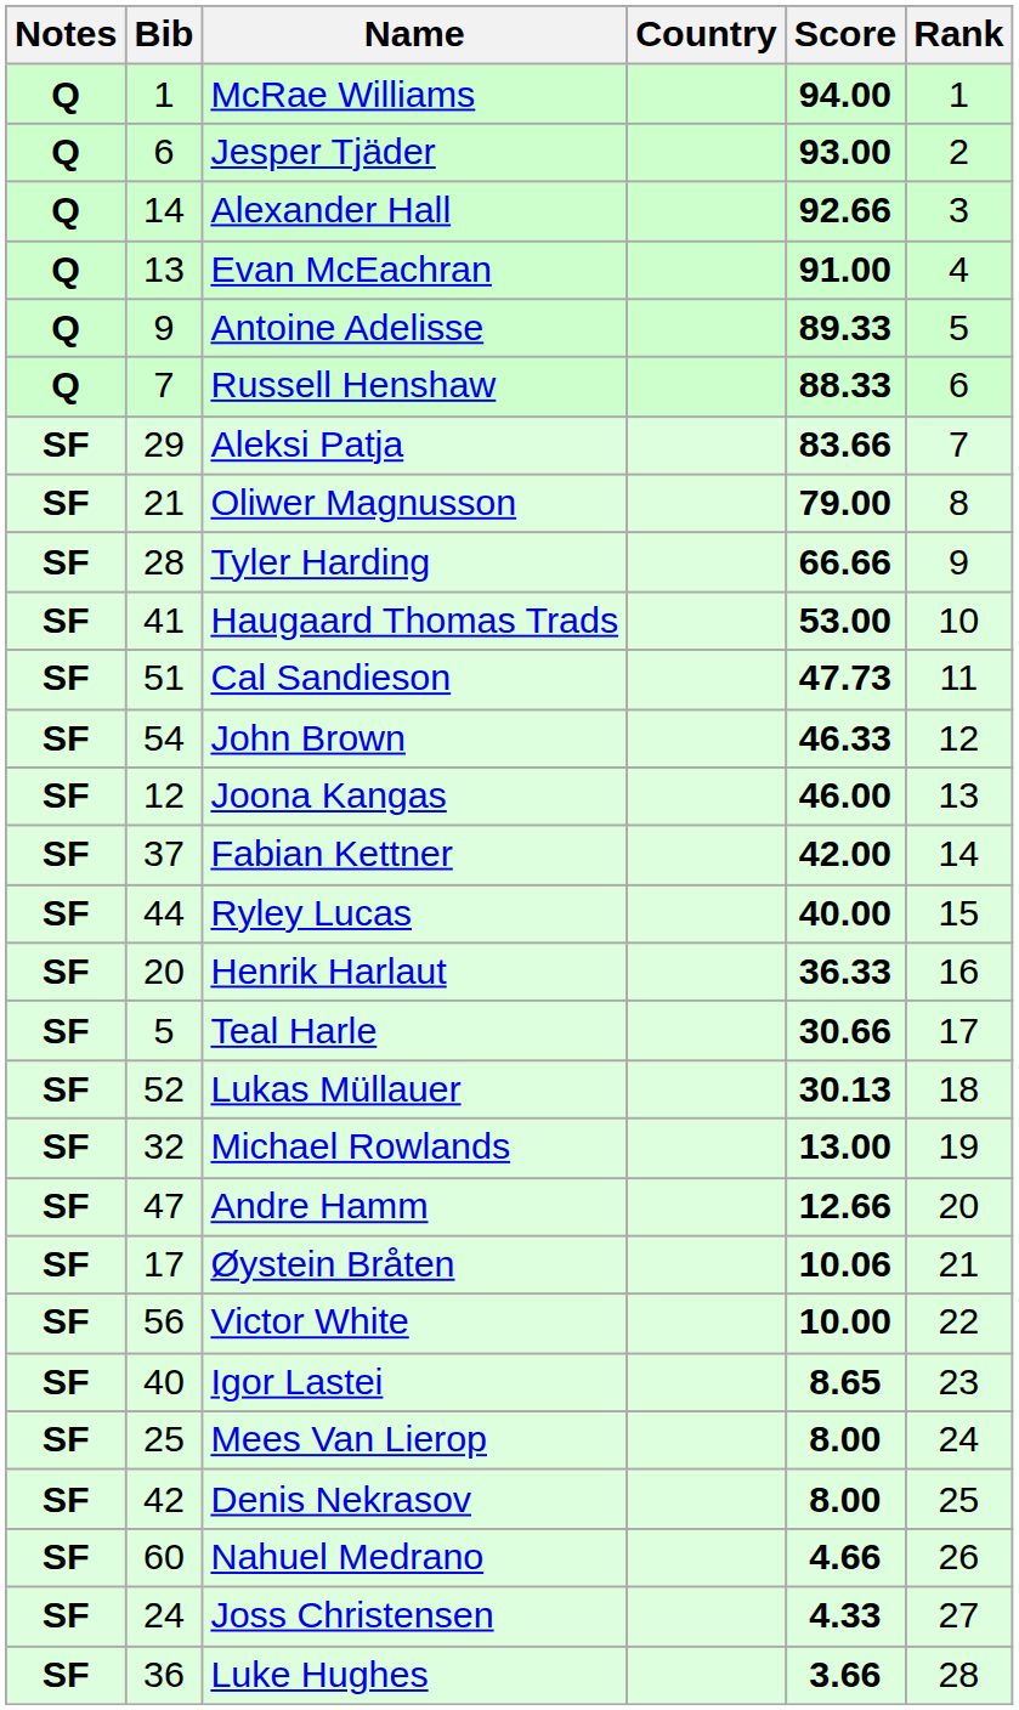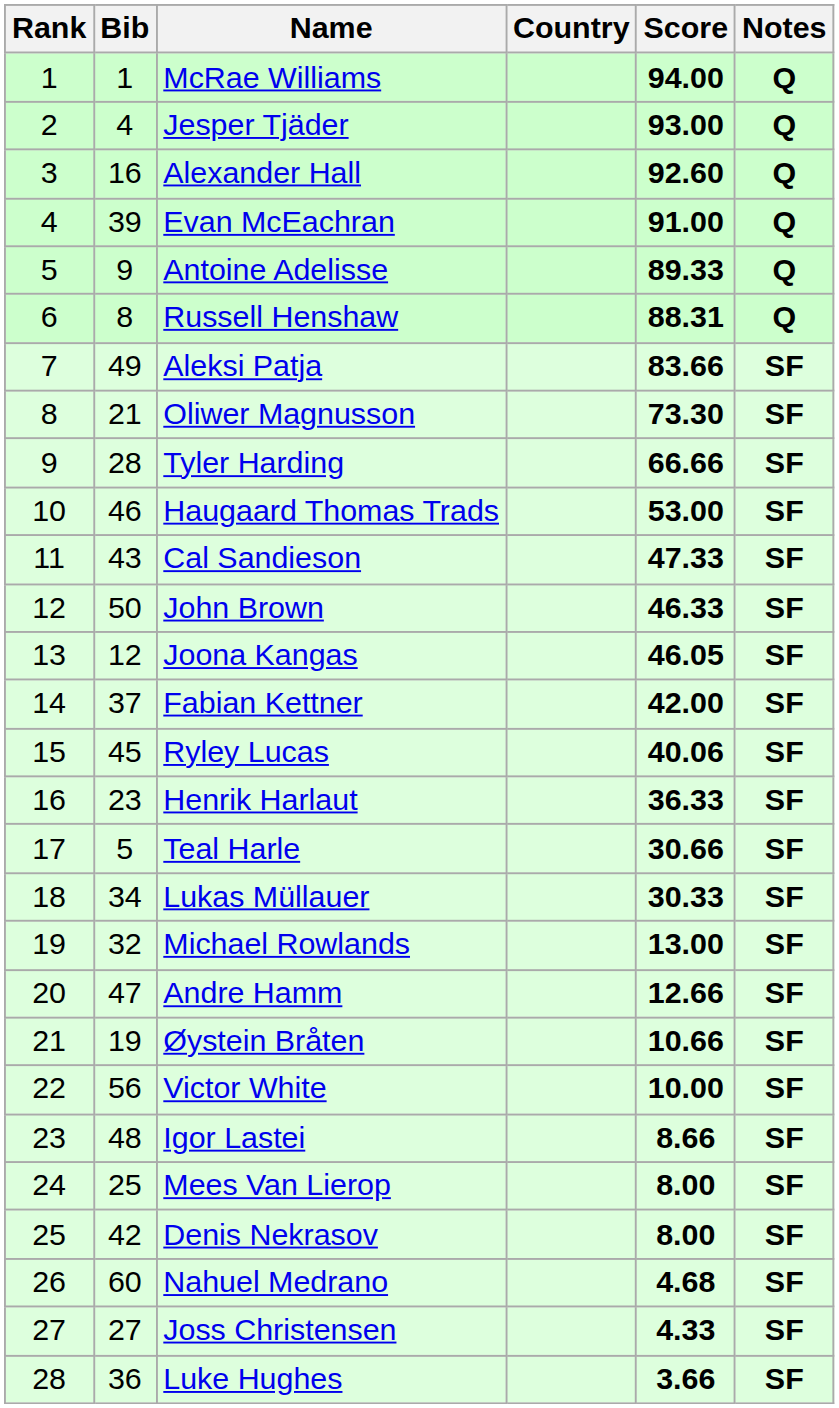 <table class="wikitable sortable" style="text-align:center">
 <tr>
-<th>Notes</th>
+<th>Rank</th>
 <th>Bib</th>
 <th>Name</th>
 <th>Country</th>
 <th>Score</th>
-<th>Rank</th>
+<th>Notes</th>
 </tr>
 <tr bgcolor="#ccffcc">
-<td><strong>Q</strong></td>
+<td>1</td>
 <td>1</td>
 <td align=left><a href='#'>McRae Williams</a></td>
 <td align=left></td>
 <td><strong>94.00</strong></td>
-<td>1</td>
+<td><strong>Q</strong></td>
 </tr>
 <tr bgcolor="#ccffcc">
-<td><strong>Q</strong></td>
-<td>6</td>
+<td>2</td>
+<td>4</td>
 <td align=left><a href='#'>Jesper Tjäder</a></td>
 <td align=left></td>
 <td><strong>93.00</strong></td>
-<td>2</td>
+<td><strong>Q</strong></td>
 </tr>
 <tr bgcolor="#ccffcc">
-<td><strong>Q</strong></td>
-<td>14</td>
+<td>3</td>
+<td>16</td>
 <td align=left><a href='#'>Alexander Hall</a></td>
 <td align=left></td>
-<td><strong>92.66</strong></td>
-<td>3</td>
+<td><strong>92.60</strong></td>
+<td><strong>Q</strong></td>
 </tr>
 <tr bgcolor="#ccffcc">
-<td><strong>Q</strong></td>
-<td>13</td>
+<td>4</td>
+<td>39</td>
 <td align=left><a href='#'>Evan McEachran</a></td>
 <td align=left></td>
 <td><strong>91.00</strong></td>
-<td>4</td>
+<td><strong>Q</strong></td>
 </tr>
 <tr bgcolor="#ccffcc">
-<td><strong>Q</strong></td>
+<td>5</td>
 <td>9</td>
 <td align=left><a href='#'>Antoine Adelisse</a></td>
 <td align=left></td>
 <td><strong>89.33</strong></td>
-<td>5</td>
+<td><strong>Q</strong></td>
 </tr>
 <tr bgcolor="#ccffcc">
-<td><strong>Q</strong></td>
-<td>7</td>
+<td>6</td>
+<td>8</td>
 <td align=left><a href='#'>Russell Henshaw</a></td>
 <td align=left></td>
-<td><strong>88.33</strong></td>
-<td>6</td>
+<td><strong>88.31</strong></td>
+<td><strong>Q</strong></td>
 </tr>
 <tr bgcolor="#ddffdd">
-<td><strong>SF</strong></td>
-<td>29</td>
+<td>7</td>
+<td>49</td>
 <td align=left><a href='#'>Aleksi Patja</a></td>
 <td align=left></td>
 <td><strong>83.66</strong></td>
-<td>7</td>
+<td><strong>SF</strong></td>
 </tr>
 <tr bgcolor="#ddffdd">
-<td><strong>SF</strong></td>
+<td>8</td>
 <td>21</td>
 <td align=left><a href='#'>Oliwer Magnusson</a></td>
 <td align=left></td>
-<td><strong>79.00</strong></td>
-<td>8</td>
+<td><strong>73.30</strong></td>
+<td><strong>SF</strong></td>
 </tr>
 <tr bgcolor="#ddffdd">
-<td><strong>SF</strong></td>
+<td>9</td>
 <td>28</td>
 <td align=left><a href='#'>Tyler Harding</a></td>
 <td align=left></td>
 <td><strong>66.66</strong></td>
-<td>9</td>
+<td><strong>SF</strong></td>
 </tr>
 <tr bgcolor="#ddffdd">
-<td><strong>SF</strong></td>
-<td>41</td>
+<td>10</td>
+<td>46</td>
 <td align=left><a href='#'>Haugaard Thomas Trads</a></td>
 <td align=left></td>
 <td><strong>53.00</strong></td>
-<td>10</td>
+<td><strong>SF</strong></td>
 </tr>
 <tr bgcolor="#ddffdd">
-<td><strong>SF</strong></td>
-<td>51</td>
+<td>11</td>
+<td>43</td>
 <td align=left><a href='#'>Cal Sandieson</a></td>
 <td align=left></td>
-<td><strong>47.73</strong></td>
-<td>11</td>
+<td><strong>47.33</strong></td>
+<td><strong>SF</strong></td>
 </tr>
 <tr bgcolor="#ddffdd">
-<td><strong>SF</strong></td>
-<td>54</td>
+<td>12</td>
+<td>50</td>
 <td align=left><a href='#'>John Brown</a></td>
 <td align=left></td>
 <td><strong>46.33</strong></td>
-<td>12</td>
+<td><strong>SF</strong></td>
 </tr>
 <tr bgcolor="#ddffdd">
-<td><strong>SF</strong></td>
+<td>13</td>
 <td>12</td>
 <td align=left><a href='#'>Joona Kangas</a></td>
 <td align=left></td>
-<td><strong>46.00</strong></td>
-<td>13</td>
+<td><strong>46.05</strong></td>
+<td><strong>SF</strong></td>
 </tr>
 <tr bgcolor="#ddffdd">
-<td><strong>SF</strong></td>
+<td>14</td>
 <td>37</td>
 <td align=left><a href='#'>Fabian Kettner</a></td>
 <td align=left></td>
 <td><strong>42.00</strong></td>
-<td>14</td>
+<td><strong>SF</strong></td>
 </tr>
 <tr bgcolor="#ddffdd">
-<td><strong>SF</strong></td>
-<td>44</td>
+<td>15</td>
+<td>45</td>
 <td align=left><a href='#'>Ryley Lucas</a></td>
 <td align=left></td>
-<td><strong>40.00</strong></td>
-<td>15</td>
+<td><strong>40.06</strong></td>
+<td><strong>SF</strong></td>
 </tr>
 <tr bgcolor="#ddffdd">
-<td><strong>SF</strong></td>
-<td>20</td>
+<td>16</td>
+<td>23</td>
 <td align=left><a href='#'>Henrik Harlaut</a></td>
 <td align=left></td>
 <td><strong>36.33</strong></td>
-<td>16</td>
+<td><strong>SF</strong></td>
 </tr>
 <tr bgcolor="#ddffdd">
-<td><strong>SF</strong></td>
+<td>17</td>
 <td>5</td>
 <td align=left><a href='#'>Teal Harle</a></td>
 <td align=left></td>
 <td><strong>30.66</strong></td>
-<td>17</td>
+<td><strong>SF</strong></td>
 </tr>
 <tr bgcolor="#ddffdd">
-<td><strong>SF</strong></td>
-<td>52</td>
+<td>18</td>
+<td>34</td>
 <td align=left><a href='#'>Lukas Müllauer</a></td>
 <td align=left></td>
-<td><strong>30.13</strong></td>
-<td>18</td>
+<td><strong>30.33</strong></td>
+<td><strong>SF</strong></td>
 </tr>
 <tr bgcolor="#ddffdd">
-<td><strong>SF</strong></td>
+<td>19</td>
 <td>32</td>
 <td align=left><a href='#'>Michael Rowlands</a></td>
 <td align=left></td>
 <td><strong>13.00</strong></td>
-<td>19</td>
+<td><strong>SF</strong></td>
 </tr>
 <tr bgcolor="#ddffdd">
-<td><strong>SF</strong></td>
+<td>20</td>
 <td>47</td>
 <td align=left><a href='#'>Andre Hamm</a></td>
 <td align=left></td>
 <td><strong>12.66</strong></td>
-<td>20</td>
+<td><strong>SF</strong></td>
 </tr>
 <tr bgcolor="#ddffdd">
-<td><strong>SF</strong></td>
-<td>17</td>
+<td>21</td>
+<td>19</td>
 <td align=left><a href='#'>Øystein Bråten</a></td>
 <td align=left></td>
-<td><strong>10.06</strong></td>
-<td>21</td>
+<td><strong>10.66</strong></td>
+<td><strong>SF</strong></td>
 </tr>
 <tr bgcolor="#ddffdd">
-<td><strong>SF</strong></td>
+<td>22</td>
 <td>56</td>
 <td align=left><a href='#'>Victor White</a></td>
 <td align=left></td>
 <td><strong>10.00</strong></td>
-<td>22</td>
+<td><strong>SF</strong></td>
 </tr>
 <tr bgcolor="#ddffdd">
-<td><strong>SF</strong></td>
-<td>40</td>
+<td>23</td>
+<td>48</td>
 <td align=left><a href='#'>Igor Lastei</a></td>
 <td align=left></td>
-<td><strong>8.65</strong></td>
-<td>23</td>
+<td><strong>8.66</strong></td>
+<td><strong>SF</strong></td>
 </tr>
 <tr bgcolor="#ddffdd">
-<td><strong>SF</strong></td>
+<td>24</td>
 <td>25</td>
 <td align=left><a href='#'>Mees Van Lierop</a></td>
 <td align=left></td>
 <td><strong>8.00</strong></td>
-<td>24</td>
+<td><strong>SF</strong></td>
 </tr>
 <tr bgcolor="#ddffdd">
-<td><strong>SF</strong></td>
+<td>25</td>
 <td>42</td>
 <td align=left><a href='#'>Denis Nekrasov</a></td>
 <td align=left></td>
 <td><strong>8.00</strong></td>
-<td>25</td>
+<td><strong>SF</strong></td>
 </tr>
 <tr bgcolor="#ddffdd">
-<td><strong>SF</strong></td>
+<td>26</td>
 <td>60</td>
 <td align=left><a href='#'>Nahuel Medrano</a></td>
 <td align=left></td>
-<td><strong>4.66</strong></td>
-<td>26</td>
+<td><strong>4.68</strong></td>
+<td><strong>SF</strong></td>
 </tr>
 <tr bgcolor="#ddffdd">
-<td><strong>SF</strong></td>
-<td>24</td>
+<td>27</td>
+<td>27</td>
 <td align=left><a href='#'>Joss Christensen</a></td>
 <td align=left></td>
 <td><strong>4.33</strong></td>
-<td>27</td>
+<td><strong>SF</strong></td>
 </tr>
 <tr bgcolor="#ddffdd">
-<td><strong>SF</strong></td>
+<td>28</td>
 <td>36</td>
 <td align=left><a href='#'>Luke Hughes</a></td>
 <td align=left></td>
 <td><strong>3.66</strong></td>
-<td>28</td>
+<td><strong>SF</strong></td>
 </tr>
 </table>
